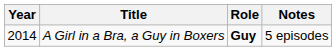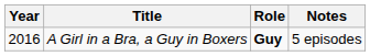 <table class="wikitable">
 <tr>
 <th>Year</th>
 <th>Title</th>
 <th>Role</th>
 <th>Notes</th>
 </tr>
 <tr>
-<td>2014</td>
+<td>2016</td>
 <td><em>A Girl in a Bra, a Guy in Boxers</em></td>
 <td><strong>Guy</strong></td>
 <td>5 episodes</td>
 </tr>
 </table>
